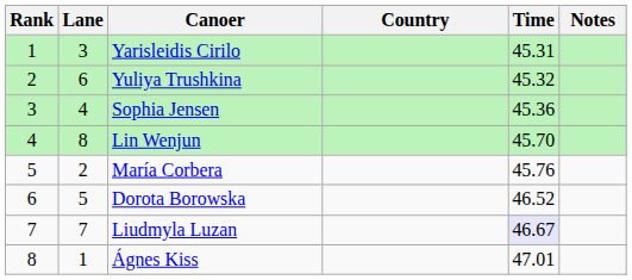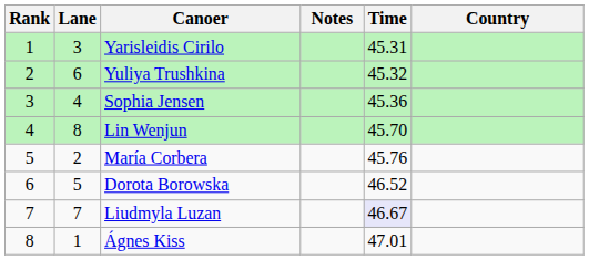 <table class="wikitable sortable" style="text-align:center;">
 <tr>
 <th width=30>Rank</th>
 <th width=30>Lane</th>
 <th width=175>Canoer</th>
+<th width=50>Notes</th>
+<th width=30>Time</th>
 <th width=150>Country</th>
-<th width=30>Time</th>
-<th width=50>Notes</th>
 </tr>
 <tr bgcolor=bbf3bb>
 <td>1</td>
 <td>3</td>
 <td align=left><a href='#'>Yarisleidis Cirilo</a></td>
+<td></td>
+<td>45.31</td>
 <td align=left></td>
-<td>45.31</td>
-<td></td>
 </tr>
 <tr bgcolor=bbf3bb>
 <td>2</td>
 <td>6</td>
 <td align=left><a href='#'>Yuliya Trushkina</a></td>
+<td></td>
+<td>45.32</td>
 <td align=left></td>
-<td>45.32</td>
-<td></td>
 </tr>
 <tr bgcolor=bbf3bb>
 <td>3</td>
 <td>4</td>
 <td align=left><a href='#'>Sophia Jensen</a></td>
+<td></td>
+<td>45.36</td>
 <td align=left></td>
-<td>45.36</td>
-<td></td>
 </tr>
 <tr bgcolor=bbf3bb>
 <td>4</td>
 <td>8</td>
 <td align=left><a href='#'>Lin Wenjun</a></td>
+<td></td>
+<td>45.70</td>
 <td align=left></td>
-<td>45.70</td>
-<td></td>
 </tr>
 <tr>
 <td>5</td>
 <td>2</td>
 <td align=left><a href='#'>María Corbera</a></td>
+<td></td>
+<td>45.76</td>
 <td align=left></td>
-<td>45.76</td>
-<td></td>
 </tr>
 <tr>
 <td>6</td>
 <td>5</td>
 <td align=left><a href='#'>Dorota Borowska</a></td>
+<td></td>
+<td>46.52</td>
 <td align=left></td>
-<td>46.52</td>
-<td></td>
 </tr>
 <tr>
 <td>7</td>
 <td>7</td>
 <td align=left><a href='#'>Liudmyla Luzan</a></td>
+<td></td>
+<td style="background: lavender;">46.67</td>
 <td align=left></td>
-<td style="background: lavender;">46.67</td>
-<td></td>
 </tr>
 <tr>
 <td>8</td>
 <td>1</td>
 <td align=left><a href='#'>Ágnes Kiss</a></td>
+<td></td>
+<td>47.01</td>
 <td align=left></td>
-<td>47.01</td>
-<td></td>
 </tr>
 </table>
